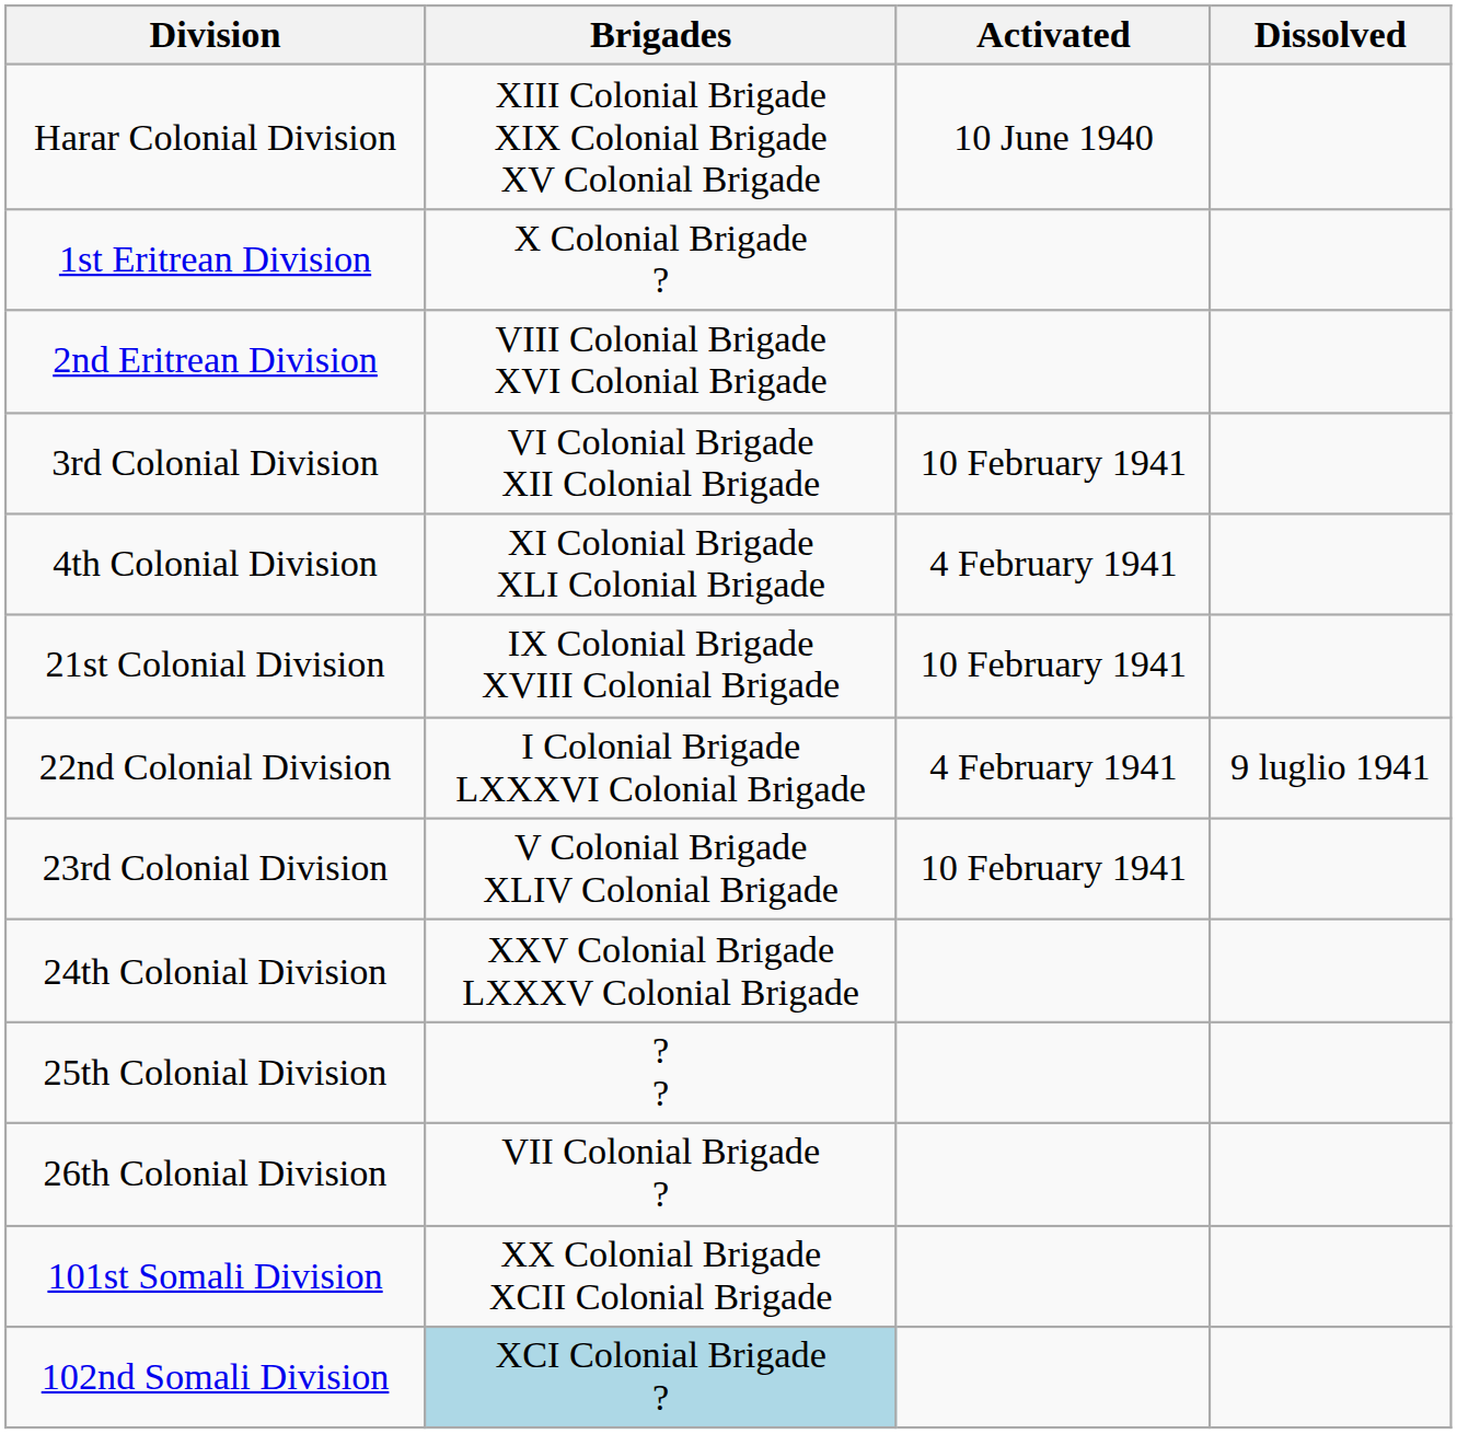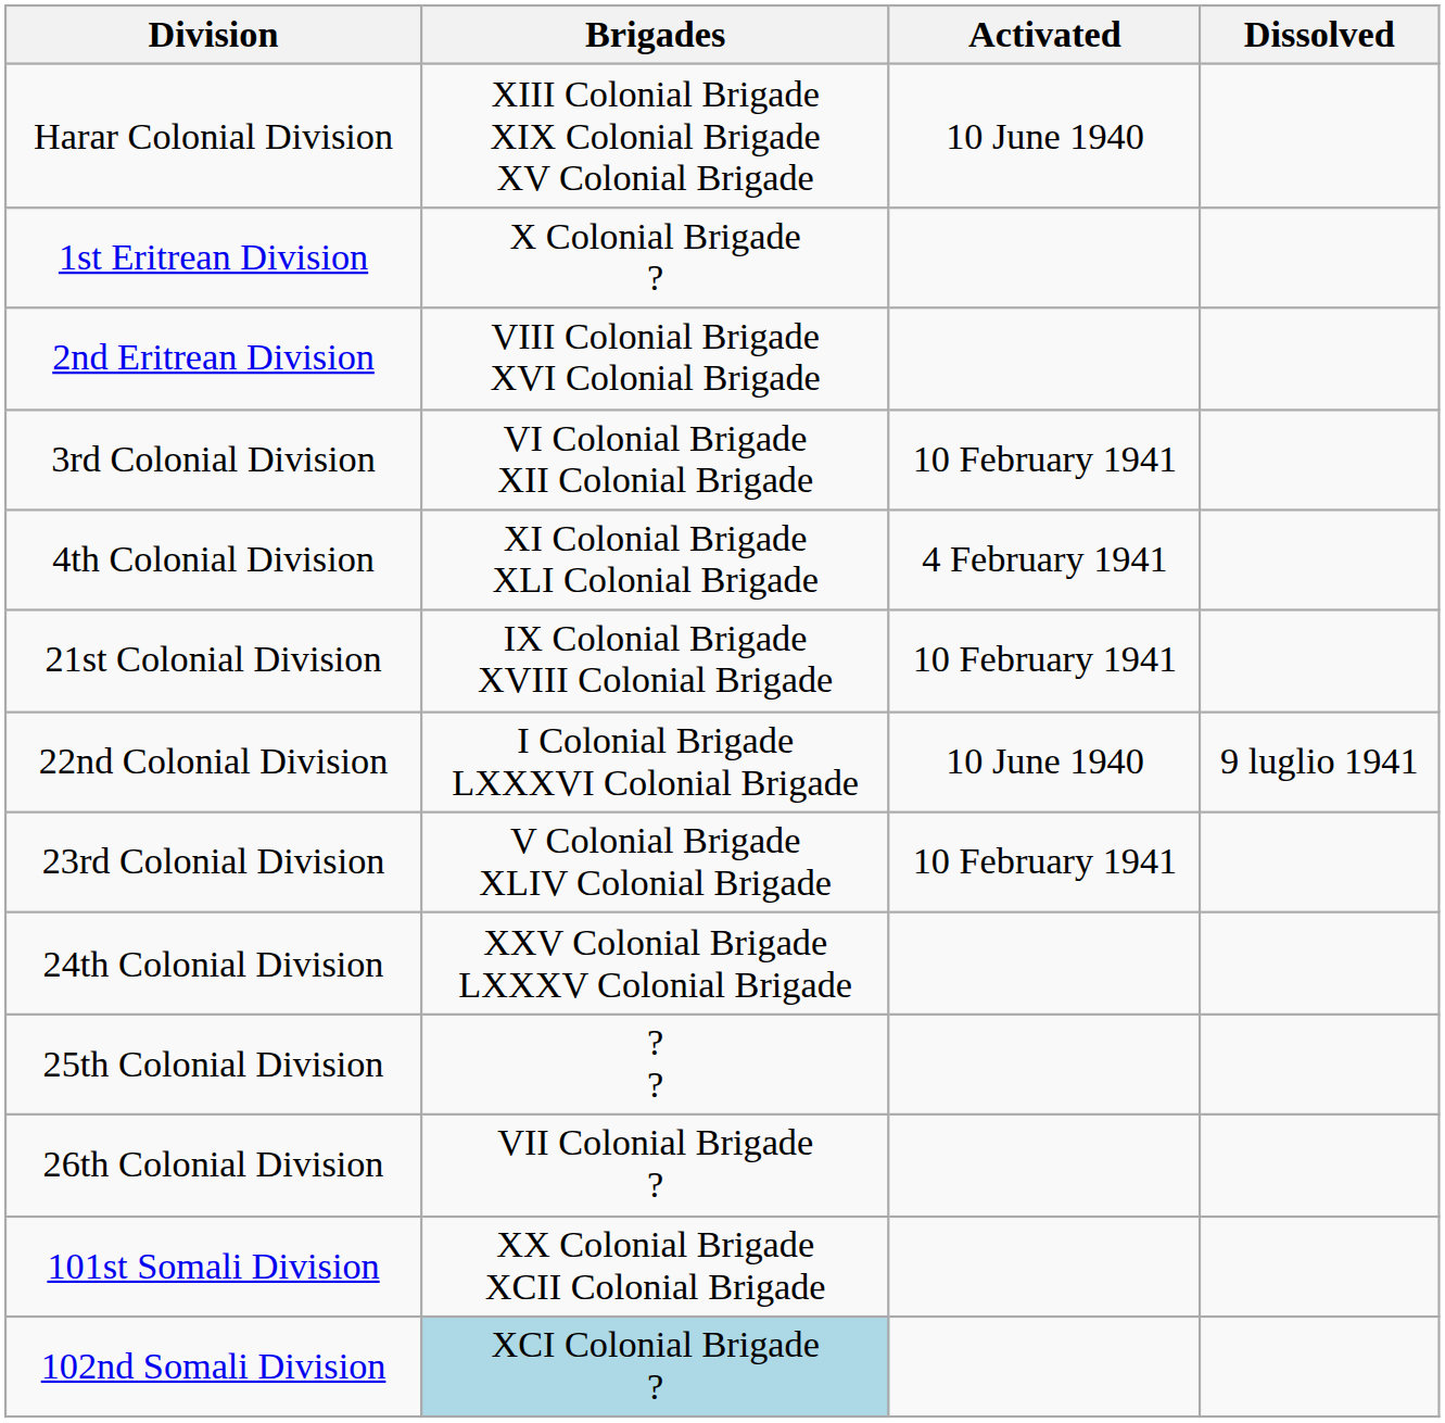 <table class="wikitable" style="width:99%;text-align:center;">
 <tr>
 <th>Division</th>
 <th>Brigades</th>
 <th>Activated</th>
 <th>Dissolved</th>
 </tr>
 <tr>
 <td>Harar Colonial Division</td>
 <td>XIII Colonial Brigade<br>XIX Colonial Brigade<br>XV Colonial Brigade</td>
 <td>10 June 1940</td>
 <td></td>
 </tr>
 <tr>
 <td><a href='#'>1st Eritrean Division</a></td>
 <td>X Colonial Brigade<br>?</td>
 <td></td>
 <td></td>
 </tr>
 <tr>
 <td><a href='#'>2nd Eritrean Division</a></td>
 <td>VIII Colonial Brigade<br>XVI Colonial Brigade</td>
 <td></td>
 <td></td>
 </tr>
 <tr>
 <td>3rd Colonial Division</td>
 <td>VI Colonial Brigade<br>XII Colonial Brigade</td>
 <td>10 February 1941</td>
 <td></td>
 </tr>
 <tr>
 <td>4th Colonial Division</td>
 <td>XI Colonial Brigade<br>XLI Colonial Brigade</td>
 <td>4 February 1941</td>
 <td></td>
 </tr>
 <tr>
 <td>21st Colonial Division</td>
 <td>IX Colonial Brigade<br>XVIII Colonial Brigade</td>
 <td>10 February 1941</td>
 <td></td>
 </tr>
 <tr>
 <td>22nd Colonial Division</td>
 <td>I Colonial Brigade<br>LXXXVI Colonial Brigade</td>
-<td>4 February 1941</td>
+<td>10 June 1940</td>
 <td>9 luglio 1941</td>
 </tr>
 <tr>
 <td>23rd Colonial Division</td>
 <td>V Colonial Brigade<br>XLIV Colonial Brigade</td>
 <td>10 February 1941</td>
 <td></td>
 </tr>
 <tr>
 <td>24th Colonial Division</td>
 <td>XXV Colonial Brigade<br>LXXXV Colonial Brigade</td>
 <td></td>
 <td></td>
 </tr>
 <tr>
 <td>25th Colonial Division</td>
 <td>?<br>?</td>
 <td></td>
 <td></td>
 </tr>
 <tr>
 <td>26th Colonial Division</td>
 <td>VII Colonial Brigade<br>?</td>
 <td></td>
 <td></td>
 </tr>
 <tr>
 <td><a href='#'>101st Somali Division</a></td>
 <td>XX Colonial Brigade<br>XCII Colonial Brigade</td>
 <td></td>
 <td></td>
 </tr>
 <tr>
 <td><a href='#'>102nd Somali Division</a></td>
 <td style="background: lightblue;">XCI Colonial Brigade<br>?</td>
 <td></td>
 <td></td>
 </tr>
 </table>
